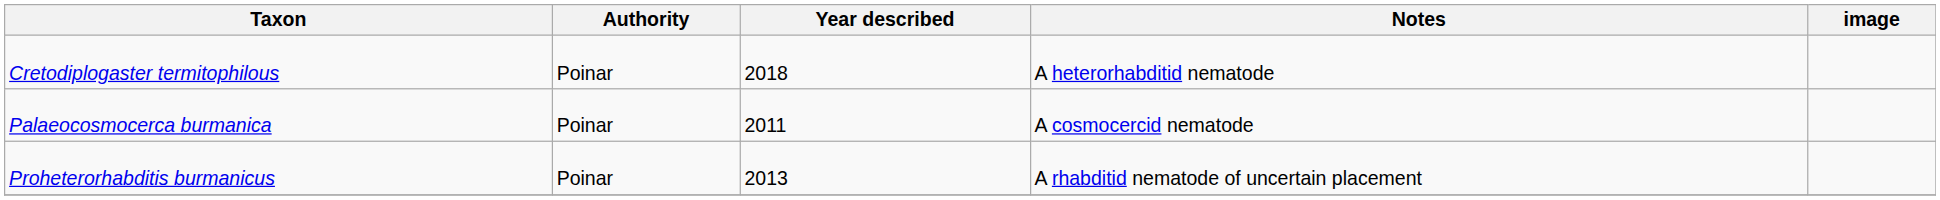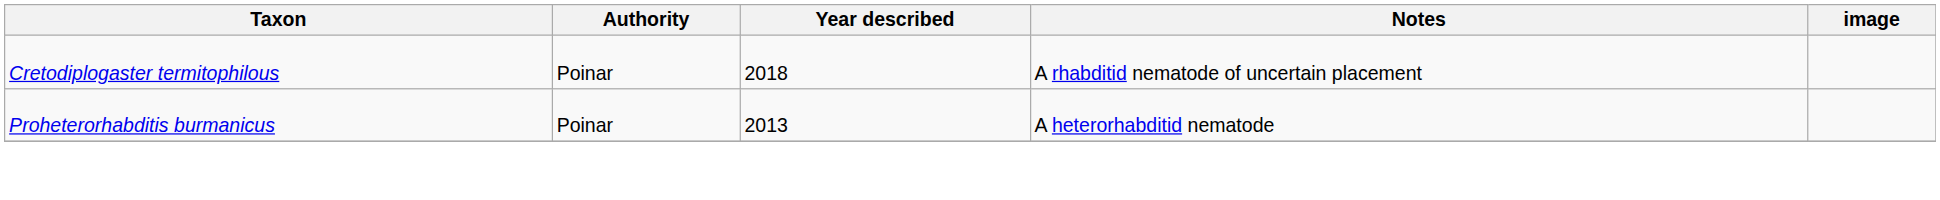 <table class="wikitable sortable" align="center" width="100%">
 <tr>
 <th>Taxon</th>
 <th>Authority</th>
 <th>Year described</th>
 <th>Notes</th>
 <th>image</th>
 </tr>
 <tr>
 <td><br><em><a href='#'>Cretodiplogaster termitophilous</a></em></td>
 <td><br>Poinar</td>
 <td><br>2018</td>
-<td><br>A <a href='#'>heterorhabditid</a> nematode</td>
-<td></td>
-</tr>
-<tr>
-<td><br><em><a href='#'>Palaeocosmocerca burmanica</a></em></td>
-<td><br>Poinar</td>
-<td><br>2011</td>
-<td><br>A <a href='#'>cosmocercid</a> nematode</td>
+<td><br>A <a href='#'>rhabditid</a> nematode of uncertain placement</td>
 <td></td>
 </tr>
 <tr>
 <td><br><em><a href='#'>Proheterorhabditis burmanicus</a></em></td>
 <td><br>Poinar</td>
 <td><br>2013</td>
-<td><br>A <a href='#'>rhabditid</a> nematode of uncertain placement</td>
+<td><br>A <a href='#'>heterorhabditid</a> nematode</td>
 <td><br></td>
 </tr>
 <tr>
 </tr>
 </table>
